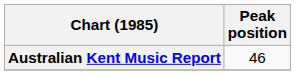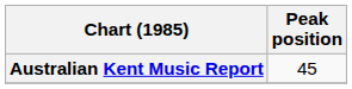 <table class="wikitable sortable plainrowheaders">
 <tr>
 <th>Chart (1985)</th>
 <th>Peak<br>position</th>
 </tr>
 <tr>
 <th scope="row">Australian <a href='#'>Kent Music Report</a></th>
-<td style="text-align:center;">46</td>
+<td style="text-align:center;">45</td>
 </tr>
 <tr>
 </tr>
 </table>
